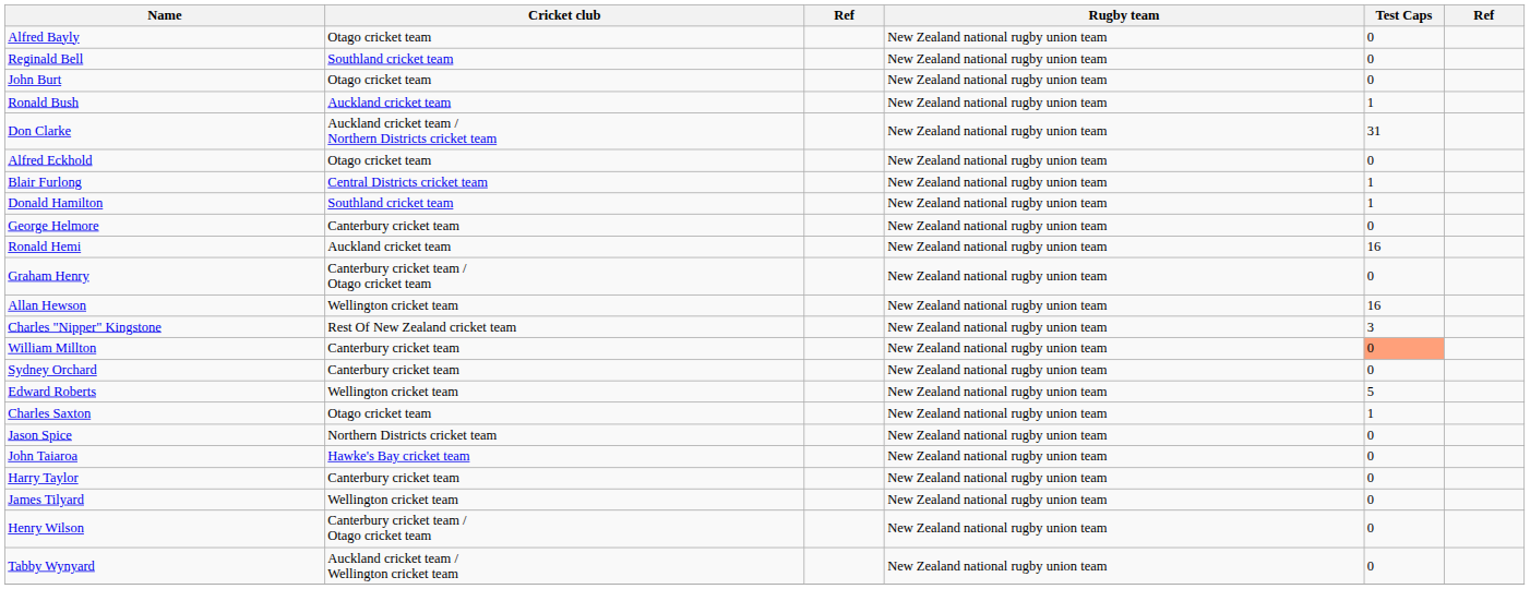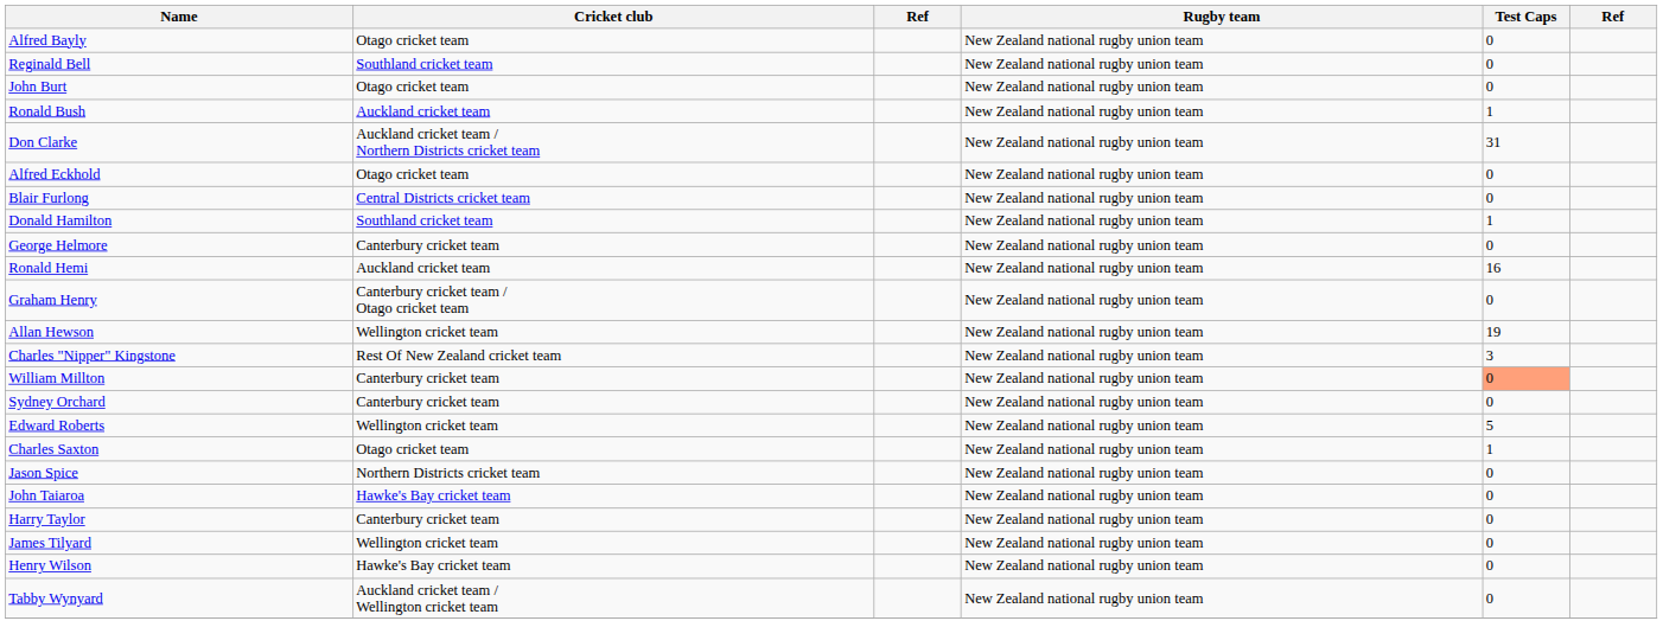 <table class=wikitable width=90%>
 <tr>
 <th width=20%>Name</th>
 <th width=30%>Cricket club</th>
 <th width=5%>Ref</th>
 <th width=30%>Rugby team</th>
 <th width=5%>Test Caps</th>
 <th width=5%>Ref</th>
 </tr>
 <tr>
 <td><a href='#'>Alfred Bayly</a></td>
 <td>Otago cricket team</td>
 <td></td>
 <td>New Zealand national rugby union team</td>
 <td>0</td>
 <td></td>
 </tr>
 <tr>
 <td><a href='#'>Reginald Bell</a></td>
 <td><a href='#'>Southland cricket team</a></td>
 <td></td>
 <td>New Zealand national rugby union team</td>
 <td>0</td>
 <td></td>
 </tr>
 <tr>
 <td><a href='#'>John Burt</a></td>
 <td>Otago cricket team</td>
 <td></td>
 <td>New Zealand national rugby union team</td>
 <td>0</td>
 <td></td>
 </tr>
 <tr>
 <td><a href='#'>Ronald Bush</a></td>
 <td><a href='#'>Auckland cricket team</a></td>
 <td></td>
 <td>New Zealand national rugby union team</td>
 <td>1</td>
 <td></td>
 </tr>
 <tr>
 <td><a href='#'>Don Clarke</a></td>
 <td>Auckland cricket team / <br><a href='#'>Northern Districts cricket team</a></td>
 <td></td>
 <td>New Zealand national rugby union team</td>
 <td>31</td>
 <td></td>
 </tr>
 <tr>
 <td><a href='#'>Alfred Eckhold</a></td>
 <td>Otago cricket team</td>
 <td></td>
 <td>New Zealand national rugby union team</td>
 <td>0</td>
 <td></td>
 </tr>
 <tr>
 <td><a href='#'>Blair Furlong</a></td>
 <td><a href='#'>Central Districts cricket team</a></td>
 <td></td>
 <td>New Zealand national rugby union team</td>
-<td>1</td>
+<td>0</td>
 <td></td>
 </tr>
 <tr>
 <td><a href='#'>Donald Hamilton</a></td>
 <td><a href='#'>Southland cricket team</a></td>
 <td></td>
 <td>New Zealand national rugby union team</td>
 <td>1</td>
 <td></td>
 </tr>
 <tr>
 <td><a href='#'>George Helmore</a></td>
 <td>Canterbury cricket team</td>
 <td></td>
 <td>New Zealand national rugby union team</td>
 <td>0</td>
 <td></td>
 </tr>
 <tr>
 <td><a href='#'>Ronald Hemi</a></td>
 <td>Auckland cricket team</td>
 <td></td>
 <td>New Zealand national rugby union team</td>
 <td>16</td>
 <td></td>
 </tr>
 <tr>
 <td><a href='#'>Graham Henry</a></td>
 <td>Canterbury cricket team / <br>Otago cricket team</td>
 <td></td>
 <td>New Zealand national rugby union team</td>
 <td>0</td>
 <td></td>
 </tr>
 <tr>
 <td><a href='#'>Allan Hewson</a></td>
 <td>Wellington cricket team</td>
 <td></td>
 <td>New Zealand national rugby union team</td>
-<td>16</td>
+<td>19</td>
 <td></td>
 </tr>
 <tr>
 <td><a href='#'>Charles "Nipper" Kingstone</a></td>
 <td>Rest Of New Zealand cricket team</td>
 <td></td>
 <td>New Zealand national rugby union team</td>
 <td>3</td>
 <td></td>
 </tr>
 <tr>
 <td><a href='#'>William Millton</a></td>
 <td>Canterbury cricket team</td>
 <td></td>
 <td>New Zealand national rugby union team</td>
 <td style="background: lightsalmon;">0</td>
 <td></td>
 </tr>
 <tr>
 <td><a href='#'>Sydney Orchard</a></td>
 <td>Canterbury cricket team</td>
 <td></td>
 <td>New Zealand national rugby union team</td>
 <td>0</td>
 <td></td>
 </tr>
 <tr>
 <td><a href='#'>Edward Roberts</a></td>
 <td>Wellington cricket team</td>
 <td></td>
 <td>New Zealand national rugby union team</td>
 <td>5</td>
 <td></td>
 </tr>
 <tr>
 <td><a href='#'>Charles Saxton</a></td>
 <td>Otago cricket team</td>
 <td></td>
 <td>New Zealand national rugby union team</td>
 <td>1</td>
 <td></td>
 </tr>
 <tr>
 <td><a href='#'>Jason Spice</a></td>
 <td>Northern Districts cricket team</td>
 <td></td>
 <td>New Zealand national rugby union team</td>
 <td>0</td>
 <td></td>
 </tr>
 <tr>
 <td><a href='#'>John Taiaroa</a></td>
 <td><a href='#'>Hawke's Bay cricket team</a></td>
 <td></td>
 <td>New Zealand national rugby union team</td>
 <td>0</td>
 <td></td>
 </tr>
 <tr>
 <td><a href='#'>Harry Taylor</a></td>
 <td>Canterbury cricket team</td>
 <td></td>
 <td>New Zealand national rugby union team</td>
 <td>0</td>
 <td></td>
 </tr>
 <tr>
 <td><a href='#'>James Tilyard</a></td>
 <td>Wellington cricket team</td>
 <td></td>
 <td>New Zealand national rugby union team</td>
 <td>0</td>
 <td></td>
 </tr>
 <tr>
 <td><a href='#'>Henry Wilson</a></td>
-<td>Canterbury cricket team / <br>Otago cricket team</td>
+<td>Hawke's Bay cricket team</td>
 <td></td>
 <td>New Zealand national rugby union team</td>
 <td>0</td>
 <td></td>
 </tr>
 <tr>
 <td><a href='#'>Tabby Wynyard</a></td>
 <td>Auckland cricket team / <br>Wellington cricket team</td>
 <td></td>
 <td>New Zealand national rugby union team</td>
 <td>0</td>
 <td></td>
 </tr>
 <tr>
 </tr>
 </table>
